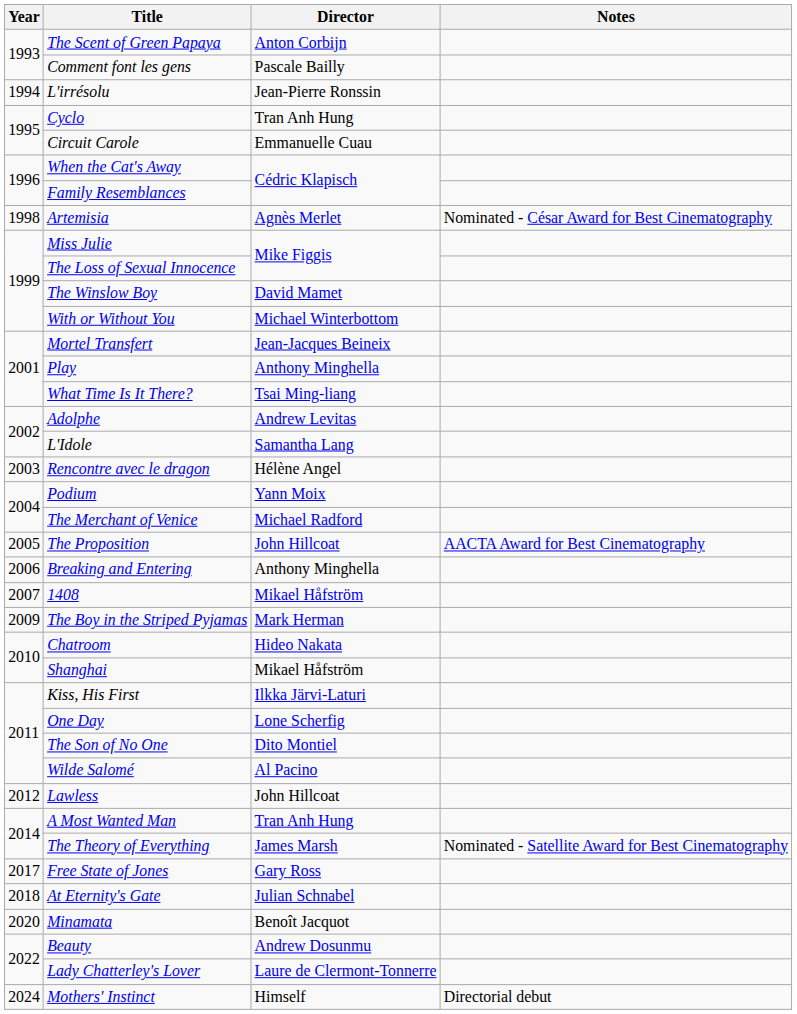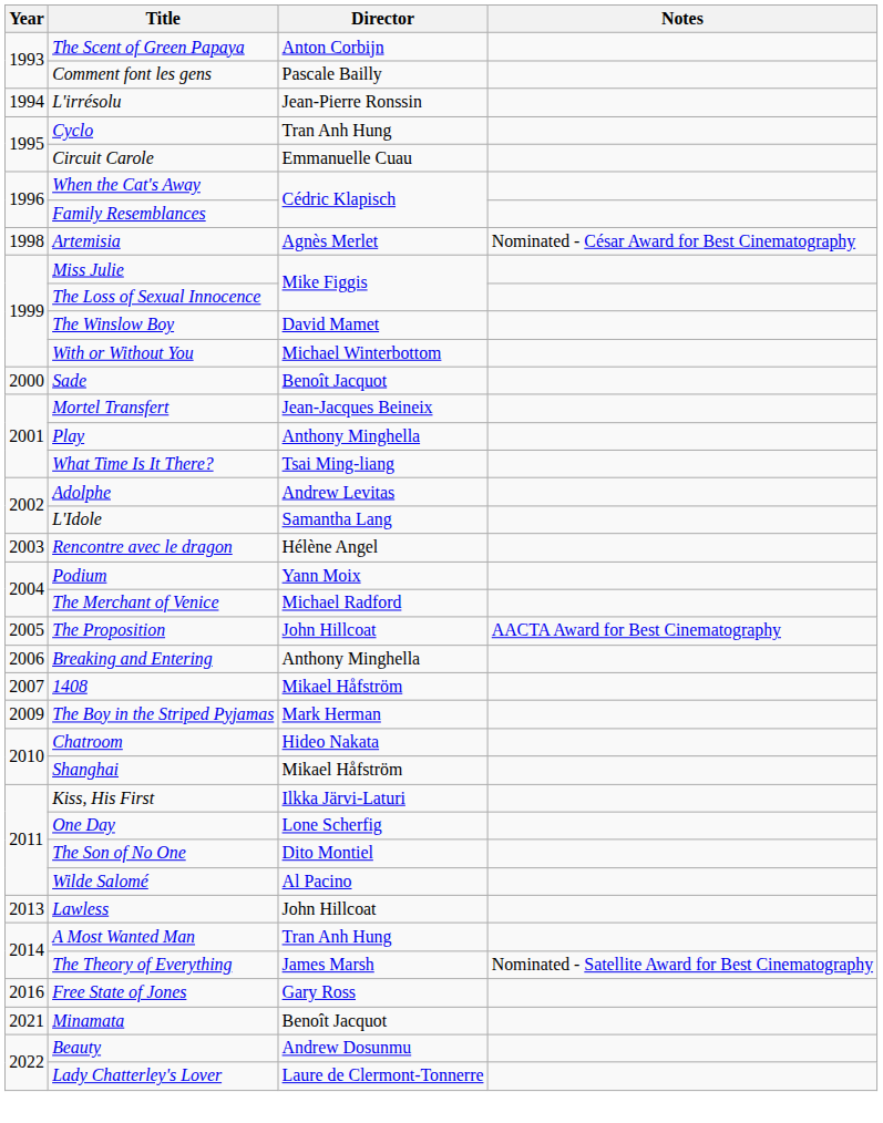 <table class="wikitable">
 <tr>
 <th>Year</th>
 <th>Title</th>
 <th>Director</th>
 <th>Notes</th>
 </tr>
 <tr>
 <td rowspan=2>1993</td>
 <td><em><a href='#'>The Scent of Green Papaya</a></em></td>
 <td><a href='#'>Anton Corbijn</a></td>
 <td></td>
 </tr>
 <tr>
 <td><em>Comment font les gens</em></td>
 <td>Pascale Bailly</td>
 <td></td>
 </tr>
 <tr>
 <td>1994</td>
 <td><em>L'irrésolu</em></td>
 <td>Jean-Pierre Ronssin</td>
 <td></td>
 </tr>
 <tr>
 <td rowspan=2>1995</td>
 <td><em><a href='#'>Cyclo</a></em></td>
 <td>Tran Anh Hung</td>
 <td></td>
 </tr>
 <tr>
 <td><em>Circuit Carole</em></td>
 <td>Emmanuelle Cuau</td>
 <td></td>
 </tr>
 <tr>
 <td rowspan=2>1996</td>
 <td><em><a href='#'>When the Cat's Away</a></em></td>
 <td rowspan=2><a href='#'>Cédric Klapisch</a></td>
 <td></td>
 </tr>
 <tr>
 <td><em><a href='#'>Family Resemblances</a></em></td>
 <td></td>
 </tr>
 <tr>
 <td>1998</td>
 <td><em><a href='#'>Artemisia</a></em></td>
 <td><a href='#'>Agnès Merlet</a></td>
 <td>Nominated - <a href='#'>César Award for Best Cinematography</a></td>
 </tr>
 <tr>
 <td rowspan=4>1999</td>
 <td><em><a href='#'>Miss Julie</a></em></td>
 <td rowspan=2><a href='#'>Mike Figgis</a></td>
 <td></td>
 </tr>
 <tr>
 <td><em><a href='#'>The Loss of Sexual Innocence</a></em></td>
 <td></td>
 </tr>
 <tr>
 <td><em><a href='#'>The Winslow Boy</a></em></td>
 <td><a href='#'>David Mamet</a></td>
 <td></td>
 </tr>
 <tr>
 <td><em><a href='#'>With or Without You</a></em></td>
 <td><a href='#'>Michael Winterbottom</a></td>
+<td></td>
+</tr>
+<tr>
+<td>2000</td>
+<td><em><a href='#'>Sade</a></em></td>
+<td><a href='#'>Benoît Jacquot</a></td>
 <td></td>
 </tr>
 <tr>
 <td rowspan=3>2001</td>
 <td><em><a href='#'>Mortel Transfert</a></em></td>
 <td><a href='#'>Jean-Jacques Beineix</a></td>
 <td></td>
 </tr>
 <tr>
 <td><em><a href='#'>Play</a></em></td>
 <td><a href='#'>Anthony Minghella</a></td>
 <td></td>
 </tr>
 <tr>
 <td><em><a href='#'>What Time Is It There?</a></em></td>
 <td><a href='#'>Tsai Ming-liang</a></td>
 <td></td>
 </tr>
 <tr>
 <td rowspan=2>2002</td>
 <td><em><a href='#'>Adolphe</a></em></td>
 <td><a href='#'>Andrew Levitas</a></td>
 <td></td>
 </tr>
 <tr>
 <td><em>L'Idole</em></td>
 <td><a href='#'>Samantha Lang</a></td>
 <td></td>
 </tr>
 <tr>
 <td>2003</td>
 <td><em><a href='#'>Rencontre avec le dragon</a></em></td>
 <td>Hélène Angel</td>
 <td></td>
 </tr>
 <tr>
 <td rowspan=2>2004</td>
 <td><em><a href='#'>Podium</a></em></td>
 <td><a href='#'>Yann Moix</a></td>
 <td></td>
 </tr>
 <tr>
 <td><em><a href='#'>The Merchant of Venice</a></em></td>
 <td><a href='#'>Michael Radford</a></td>
 <td></td>
 </tr>
 <tr>
 <td>2005</td>
 <td><em><a href='#'>The Proposition</a></em></td>
 <td><a href='#'>John Hillcoat</a></td>
 <td><a href='#'>AACTA Award for Best Cinematography</a></td>
 </tr>
 <tr>
 <td>2006</td>
 <td><em><a href='#'>Breaking and Entering</a></em></td>
 <td>Anthony Minghella</td>
 <td></td>
 </tr>
 <tr>
 <td>2007</td>
 <td><em><a href='#'>1408</a></em></td>
 <td><a href='#'>Mikael Håfström</a></td>
 <td></td>
 </tr>
 <tr>
 <td>2009</td>
 <td><em><a href='#'>The Boy in the Striped Pyjamas</a></em></td>
 <td><a href='#'>Mark Herman</a></td>
 <td></td>
 </tr>
 <tr>
 <td rowspan=2>2010</td>
 <td><em><a href='#'>Chatroom</a></em></td>
 <td><a href='#'>Hideo Nakata</a></td>
 <td></td>
 </tr>
 <tr>
 <td><em><a href='#'>Shanghai</a></em></td>
 <td>Mikael Håfström</td>
 <td></td>
 </tr>
 <tr>
 <td rowspan=4>2011</td>
 <td><em>Kiss, His First</em></td>
 <td><a href='#'>Ilkka Järvi-Laturi</a></td>
 <td></td>
 </tr>
 <tr>
 <td><em><a href='#'>One Day</a></em></td>
 <td><a href='#'>Lone Scherfig</a></td>
 <td></td>
 </tr>
 <tr>
 <td><em><a href='#'>The Son of No One</a></em></td>
 <td><a href='#'>Dito Montiel</a></td>
 <td></td>
 </tr>
 <tr>
 <td><em><a href='#'>Wilde Salomé</a></em></td>
 <td><a href='#'>Al Pacino</a></td>
 <td></td>
 </tr>
 <tr>
-<td>2012</td>
+<td>2013</td>
 <td><em><a href='#'>Lawless</a></em></td>
 <td>John Hillcoat</td>
 <td></td>
 </tr>
 <tr>
 <td rowspan=2>2014</td>
 <td><em><a href='#'>A Most Wanted Man</a></em></td>
 <td><a href='#'>Tran Anh Hung</a></td>
 <td></td>
 </tr>
 <tr>
 <td><em><a href='#'>The Theory of Everything</a></em></td>
 <td><a href='#'>James Marsh</a></td>
 <td>Nominated - <a href='#'>Satellite Award for Best Cinematography</a></td>
 </tr>
 <tr>
-<td>2017</td>
+<td>2016</td>
 <td><em><a href='#'>Free State of Jones</a></em></td>
 <td><a href='#'>Gary Ross</a></td>
 <td></td>
 </tr>
 <tr>
-<td>2018</td>
-<td><em><a href='#'>At Eternity's Gate</a></em></td>
-<td><a href='#'>Julian Schnabel</a></td>
-<td></td>
-</tr>
-<tr>
-<td>2020</td>
+<td>2021</td>
 <td><em><a href='#'>Minamata</a></em></td>
 <td>Benoît Jacquot</td>
 <td></td>
 </tr>
 <tr>
 <td rowspan=2>2022</td>
 <td><em><a href='#'>Beauty</a></em></td>
 <td><a href='#'>Andrew Dosunmu</a></td>
 <td></td>
 </tr>
 <tr>
 <td><em><a href='#'>Lady Chatterley's Lover</a></em></td>
 <td><a href='#'>Laure de Clermont-Tonnerre</a></td>
 <td></td>
 </tr>
-<tr>
-<td>2024</td>
-<td><em><a href='#'>Mothers' Instinct</a></em></td>
-<td>Himself</td>
-<td>Directorial debut</td>
-</tr>
 </table>
